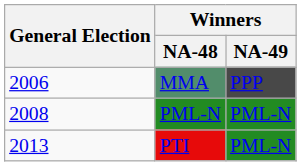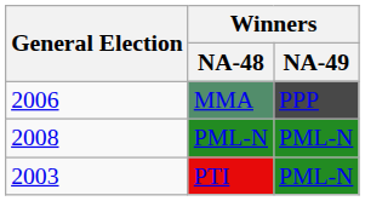 <table class="wikitable">
 <tr>
 <th rowspan="2">General Election</th>
 <th colspan="2">Winners</th>
 </tr>
 <tr>
 <th>NA-48</th>
 <th>NA-49</th>
 </tr>
 <tr>
 <td><a href='#'>2006</a></td>
 <td bgcolor=#528d6b><a href='#'>MMA</a></td>
 <td bgcolor=#484848><a href='#'>PPP</a></td>
 </tr>
 <tr>
 <td><a href='#'>2008</a></td>
 <td bgcolor=#228b22><a href='#'>PML-N</a></td>
 <td bgcolor=#228b22><a href='#'>PML-N</a></td>
 </tr>
 <tr>
-<td><a href='#'>2013</a></td>
+<td><a href='#'>2003</a></td>
 <td bgcolor=#e70a0a><a href='#'>PTI</a></td>
 <td bgcolor=#228b22><a href='#'>PML-N</a></td>
 </tr>
 </table>
